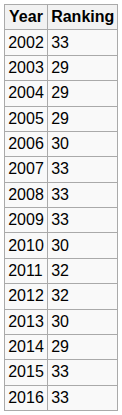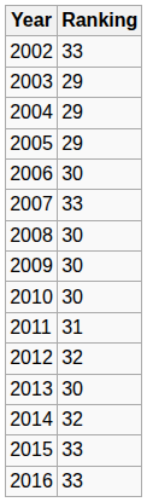 <table class="wikitable sortable">
 <tr>
 <th scope="col">Year</th>
 <th scope="col">Ranking</th>
 </tr>
 <tr>
 <td>2002</td>
 <td>33</td>
 </tr>
 <tr>
 <td>2003</td>
 <td>29</td>
 </tr>
 <tr>
 <td>2004</td>
 <td>29</td>
 </tr>
 <tr>
 <td>2005</td>
 <td>29</td>
 </tr>
 <tr>
 <td>2006</td>
 <td>30</td>
 </tr>
 <tr>
 <td>2007</td>
 <td>33</td>
 </tr>
 <tr>
 <td>2008</td>
-<td>33</td>
+<td>30</td>
 </tr>
 <tr>
 <td>2009</td>
-<td>33</td>
+<td>30</td>
 </tr>
 <tr>
 <td>2010</td>
 <td>30</td>
 </tr>
 <tr>
 <td>2011</td>
-<td>32</td>
+<td>31</td>
 </tr>
 <tr>
 <td>2012</td>
 <td>32</td>
 </tr>
 <tr>
 <td>2013</td>
 <td>30</td>
 </tr>
 <tr>
 <td>2014</td>
-<td>29</td>
+<td>32</td>
 </tr>
 <tr>
 <td>2015</td>
 <td>33</td>
 </tr>
 <tr>
 <td>2016</td>
 <td>33</td>
 </tr>
 </table>
